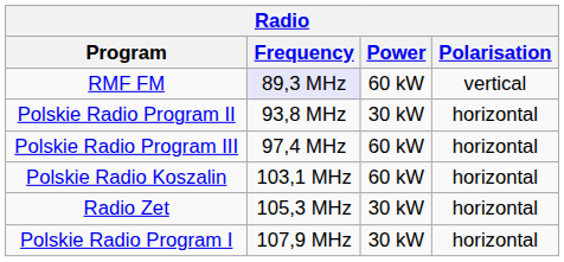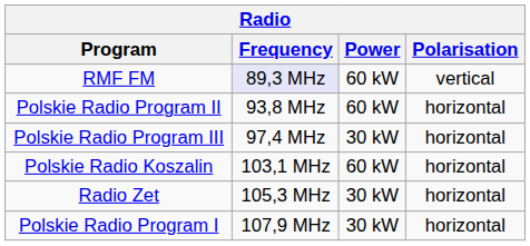 <table class="wikitable" style="width: 450px;">
 <tr>
 <th colspan="4" align="center"><a href='#'>Radio</a></th>
 </tr>
 <tr>
 <th>Program</th>
 <th><a href='#'>Frequency</a></th>
 <th><a href='#'>Power</a></th>
 <th><a href='#'>Polarisation</a></th>
 </tr>
 <tr align="center">
 <td><a href='#'>RMF FM</a></td>
 <td style="background: lavender;">89,3 MHz</td>
 <td>60 kW</td>
 <td>vertical</td>
 </tr>
 <tr align="center">
 <td><a href='#'>Polskie Radio Program II</a></td>
 <td>93,8 MHz</td>
-<td>30 kW</td>
+<td>60 kW</td>
 <td>horizontal</td>
 </tr>
 <tr align="center">
 <td><a href='#'>Polskie Radio Program III</a></td>
 <td>97,4 MHz</td>
-<td>60 kW</td>
+<td>30 kW</td>
 <td>horizontal</td>
 </tr>
 <tr align="center">
 <td><a href='#'>Polskie Radio Koszalin</a></td>
 <td>103,1 MHz</td>
 <td>60 kW</td>
 <td>horizontal</td>
 </tr>
 <tr align="center">
 <td><a href='#'>Radio Zet</a></td>
 <td>105,3 MHz</td>
 <td>30 kW</td>
 <td>horizontal</td>
 </tr>
 <tr align="center">
 <td><a href='#'>Polskie Radio Program I</a></td>
 <td>107,9 MHz</td>
 <td>30 kW</td>
 <td>horizontal</td>
 </tr>
 </table>
